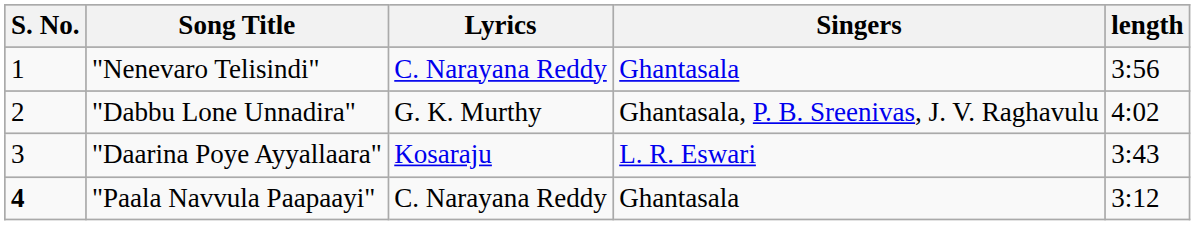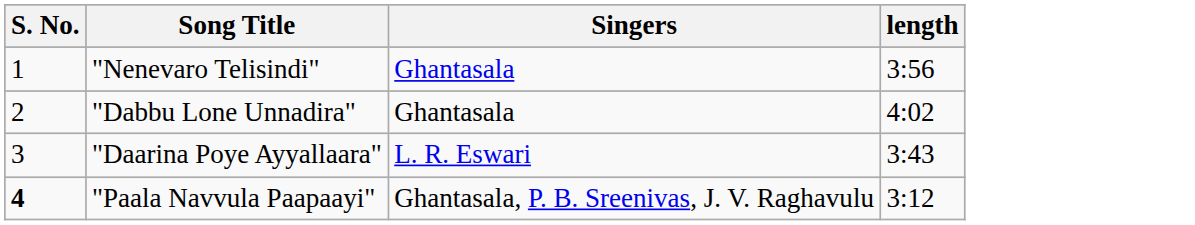 <table class="wikitable">
 <tr>
 <th>S. No.</th>
 <th>Song Title</th>
-<th>Lyrics</th>
 <th>Singers</th>
 <th>length</th>
 </tr>
 <tr>
 <td>1</td>
 <td>"Nenevaro Telisindi"</td>
-<td><a href='#'>C. Narayana Reddy</a></td>
 <td><a href='#'>Ghantasala</a></td>
 <td>3:56</td>
 </tr>
 <tr>
 <td>2</td>
 <td>"Dabbu Lone Unnadira"</td>
-<td>G. K. Murthy</td>
-<td>Ghantasala, <a href='#'>P. B. Sreenivas</a>, J. V. Raghavulu</td>
+<td>Ghantasala</td>
 <td>4:02</td>
 </tr>
 <tr>
 <td>3</td>
 <td>"Daarina Poye Ayyallaara"</td>
-<td><a href='#'>Kosaraju</a></td>
 <td><a href='#'>L. R. Eswari</a></td>
 <td>3:43</td>
 </tr>
 <tr>
 <td><strong>4</strong></td>
 <td>"Paala Navvula Paapaayi"</td>
-<td>C. Narayana Reddy</td>
-<td>Ghantasala</td>
+<td>Ghantasala, <a href='#'>P. B. Sreenivas</a>, J. V. Raghavulu</td>
 <td>3:12</td>
 </tr>
 </table>
